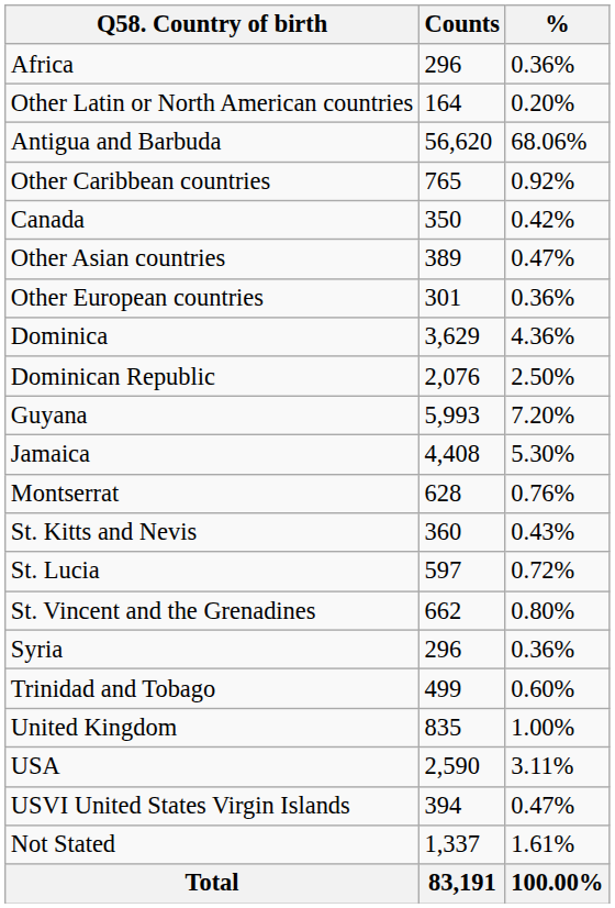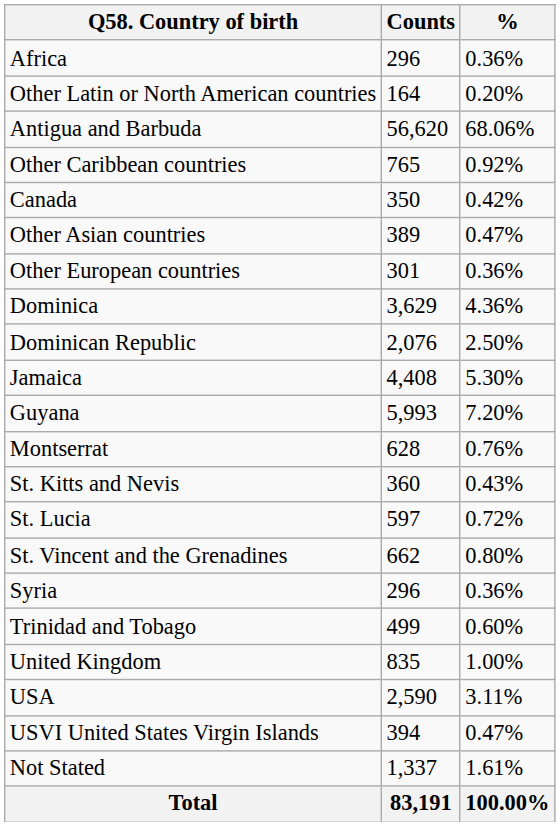 <table class="wikitable sortable">
 <tr>
 <th>Q58. Country of birth</th>
 <th>Counts</th>
 <th>%</th>
 </tr>
 <tr>
 <td>Africa</td>
 <td>296</td>
 <td>0.36%</td>
 </tr>
 <tr>
 <td>Other Latin or North American countries</td>
 <td>164</td>
 <td>0.20%</td>
 </tr>
 <tr>
 <td>Antigua and Barbuda</td>
 <td>56,620</td>
 <td>68.06%</td>
 </tr>
 <tr>
 <td>Other Caribbean countries</td>
 <td>765</td>
 <td>0.92%</td>
 </tr>
 <tr>
 <td>Canada</td>
 <td>350</td>
 <td>0.42%</td>
 </tr>
 <tr>
 <td>Other Asian countries</td>
 <td>389</td>
 <td>0.47%</td>
 </tr>
 <tr>
 <td>Other European countries</td>
 <td>301</td>
 <td>0.36%</td>
 </tr>
 <tr>
 <td>Dominica</td>
 <td>3,629</td>
 <td>4.36%</td>
 </tr>
 <tr>
 <td>Dominican Republic</td>
 <td>2,076</td>
 <td>2.50%</td>
 </tr>
 <tr>
+<td>Jamaica</td>
+<td>4,408</td>
+<td>5.30%</td>
+</tr>
+<tr>
 <td>Guyana</td>
 <td>5,993</td>
 <td>7.20%</td>
-</tr>
-<tr>
-<td>Jamaica</td>
-<td>4,408</td>
-<td>5.30%</td>
 </tr>
 <tr>
 <td>Montserrat</td>
 <td>628</td>
 <td>0.76%</td>
 </tr>
 <tr>
 <td>St. Kitts and Nevis</td>
 <td>360</td>
 <td>0.43%</td>
 </tr>
 <tr>
 <td>St. Lucia</td>
 <td>597</td>
 <td>0.72%</td>
 </tr>
 <tr>
 <td>St. Vincent and the Grenadines</td>
 <td>662</td>
 <td>0.80%</td>
 </tr>
 <tr>
 <td>Syria</td>
 <td>296</td>
 <td>0.36%</td>
 </tr>
 <tr>
 <td>Trinidad and Tobago</td>
 <td>499</td>
 <td>0.60%</td>
 </tr>
 <tr>
 <td>United Kingdom</td>
 <td>835</td>
 <td>1.00%</td>
 </tr>
 <tr>
 <td>USA</td>
 <td>2,590</td>
 <td>3.11%</td>
 </tr>
 <tr>
 <td>USVI United States Virgin Islands</td>
 <td>394</td>
 <td>0.47%</td>
 </tr>
 <tr>
 <td>Not Stated</td>
 <td>1,337</td>
 <td>1.61%</td>
 </tr>
 <tr>
 <th>Total</th>
 <th>83,191</th>
 <th>100.00%</th>
 </tr>
 </table>
